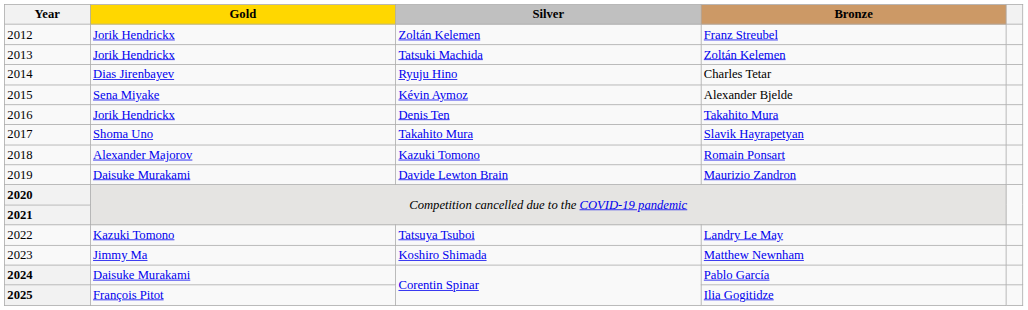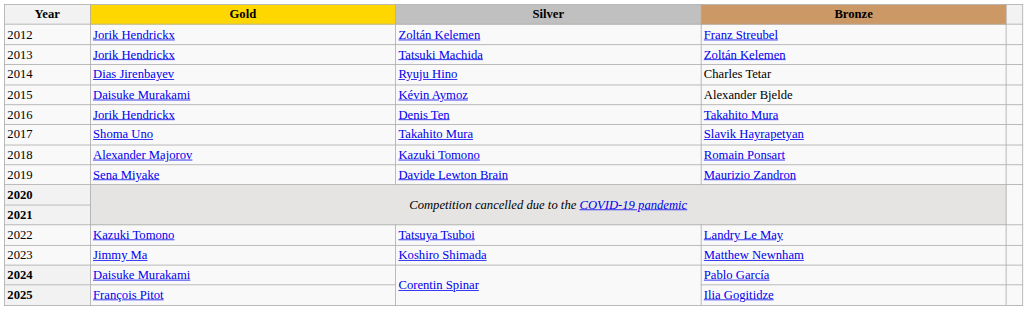 <table class="wikitable unsortable" style="text-align:left; width:65%">
 <tr>
 <th scope="col" style="text-align:center">Year</th>
 <th scope="col" style="text-align:center; width:30%; background:gold">Gold</th>
 <th scope="col" style="text-align:center; width:30%; background:silver">Silver</th>
 <th scope="col" style="text-align:center; width:30%; background:#c96">Bronze</th>
 <th scope="col" style="text-align:center"></th>
 </tr>
 <tr>
 <td>2012</td>
 <td> <a href='#'>Jorik Hendrickx</a></td>
 <td> <a href='#'>Zoltán Kelemen</a></td>
 <td> <a href='#'>Franz Streubel</a></td>
 <td></td>
 </tr>
 <tr>
 <td>2013</td>
 <td> <a href='#'>Jorik Hendrickx</a></td>
 <td> <a href='#'>Tatsuki Machida</a></td>
 <td> <a href='#'>Zoltán Kelemen</a></td>
 <td></td>
 </tr>
 <tr>
 <td>2014</td>
 <td> <a href='#'>Dias Jirenbayev</a></td>
 <td> <a href='#'>Ryuju Hino</a></td>
 <td> Charles Tetar</td>
 <td></td>
 </tr>
 <tr>
 <td>2015</td>
-<td> <a href='#'>Sena Miyake</a></td>
+<td> <a href='#'>Daisuke Murakami</a></td>
 <td> <a href='#'>Kévin Aymoz</a></td>
 <td> Alexander Bjelde</td>
 <td></td>
 </tr>
 <tr>
 <td>2016</td>
 <td> <a href='#'>Jorik Hendrickx</a></td>
 <td> <a href='#'>Denis Ten</a></td>
 <td> <a href='#'>Takahito Mura</a></td>
 <td></td>
 </tr>
 <tr>
 <td>2017</td>
 <td> <a href='#'>Shoma Uno</a></td>
 <td> <a href='#'>Takahito Mura</a></td>
 <td> <a href='#'>Slavik Hayrapetyan</a></td>
 <td></td>
 </tr>
 <tr>
 <td>2018</td>
 <td> <a href='#'>Alexander Majorov</a></td>
 <td> <a href='#'>Kazuki Tomono</a></td>
 <td> <a href='#'>Romain Ponsart</a></td>
 <td></td>
 </tr>
 <tr>
 <td>2019</td>
-<td> <a href='#'>Daisuke Murakami</a></td>
+<td> <a href='#'>Sena Miyake</a></td>
 <td> <a href='#'>Davide Lewton Brain</a></td>
 <td> <a href='#'>Maurizio Zandron</a></td>
 <td></td>
 </tr>
 <tr>
 <th scope="row" style="text-align:left">2020</th>
 <td colspan="3" rowspan="2" align="center" bgcolor="e5e4e2"><em>Competition cancelled due to the <a href='#'>COVID-19 pandemic</a></em></td>
 <td rowspan="2"></td>
 </tr>
 <tr>
 <th scope="row" style="text-align:left">2021</th>
 </tr>
 <tr>
 <td>2022</td>
 <td> <a href='#'>Kazuki Tomono</a></td>
 <td> <a href='#'>Tatsuya Tsuboi</a></td>
 <td> <a href='#'>Landry Le May</a></td>
 <td></td>
 </tr>
 <tr>
 <td>2023</td>
 <td> <a href='#'>Jimmy Ma</a></td>
 <td> <a href='#'>Koshiro Shimada</a></td>
 <td> <a href='#'>Matthew Newnham</a></td>
 <td></td>
 </tr>
 <tr>
 <th scope="row" style="text-align:left">2024</th>
 <td> <a href='#'>Daisuke Murakami</a></td>
 <td rowspan="2"> <a href='#'>Corentin Spinar</a></td>
 <td> <a href='#'>Pablo García</a></td>
 <td></td>
 </tr>
 <tr>
 <th scope="row" style="text-align:left">2025</th>
 <td> <a href='#'>François Pitot</a></td>
 <td> <a href='#'>Ilia Gogitidze</a></td>
 <td></td>
 </tr>
 </table>
